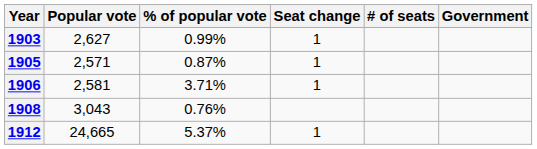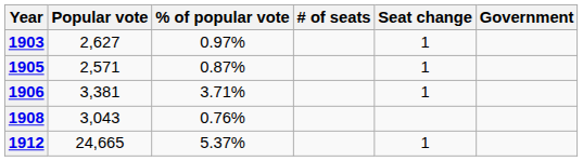 <table class="wikitable sortable" style="text-align:center">
 <tr>
 <th>Year</th>
 <th>Popular vote</th>
 <th>% of popular vote</th>
+<th># of seats</th>
 <th>Seat change</th>
-<th># of seats</th>
 <th>Government</th>
 </tr>
 <tr>
 <th><a href='#'>1903</a></th>
 <td>2,627</td>
-<td>0.99%</td>
+<td>0.97%</td>
+<td></td>
 <td> 1</td>
-<td></td>
 <td></td>
 </tr>
 <tr>
 <th><a href='#'>1905</a></th>
 <td>2,571</td>
 <td>0.87%</td>
+<td></td>
 <td> 1</td>
-<td></td>
 <td></td>
 </tr>
 <tr>
 <th><a href='#'>1906</a></th>
-<td>2,581</td>
+<td>3,381</td>
 <td>3.71%</td>
+<td></td>
 <td> 1</td>
-<td></td>
 <td></td>
 </tr>
 <tr>
 <th><a href='#'>1908</a></th>
 <td>3,043</td>
 <td>0.76%</td>
 <td></td>
 <td></td>
 <td></td>
 </tr>
 <tr>
 <th><a href='#'>1912</a></th>
 <td>24,665</td>
 <td>5.37%</td>
+<td></td>
 <td> 1</td>
-<td></td>
 <td></td>
 </tr>
 </table>
